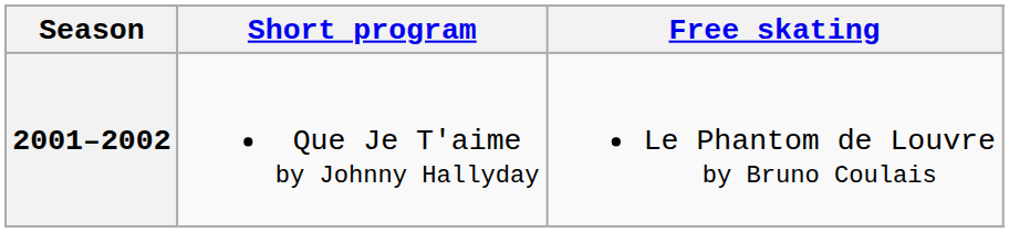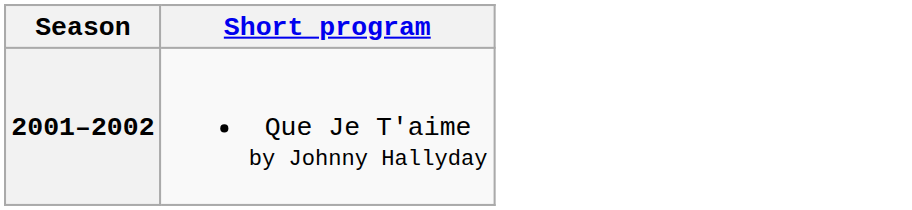 <table class=wikitable style=text-align:center>
 <tr>
 <th>Season</th>
 <th><a href='#'>Short program</a></th>
-<th><a href='#'>Free skating</a></th>
 </tr>
 <tr>
 <th>2001–2002 <br> </th>
 <td><br><ul><li>Que Je T'aime <br><small> by Johnny Hallyday </small></li></ul></td>
-<td><br><ul><li>Le Phantom de Louvre <br><small> by Bruno Coulais </small></li></ul></td>
 </tr>
 </table>
